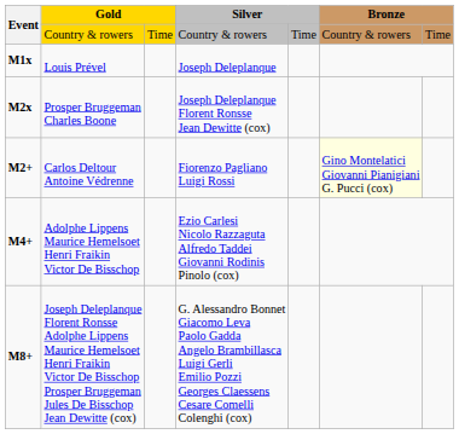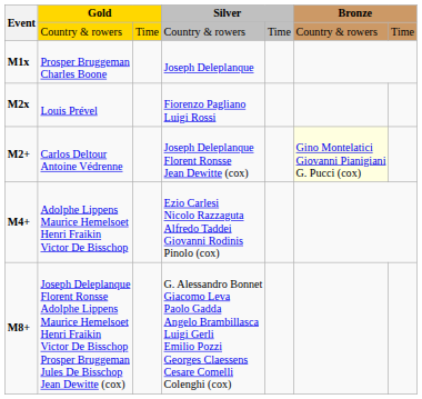 <table class="wikitable">
 <tr>
 <th rowspan="2">Event</th>
 <th colspan="2" style="background:gold;">Gold</th>
 <th colspan="2" style="background:silver;">Silver</th>
 <th colspan="2" style="background:#c96;">Bronze</th>
 </tr>
 <tr>
 <td style="background:gold;">Country & rowers</td>
 <td style="background:gold;">Time</td>
 <td style="background:silver;">Country & rowers</td>
 <td style="background:silver;">Time</td>
 <td style="background:#c96;">Country & rowers</td>
 <td style="background:#c96;">Time</td>
 </tr>
 <tr>
 <td><strong>M1x</strong></td>
-<td> <br> <a href='#'>Louis Prével</a></td>
+<td> <br> <a href='#'>Prosper Bruggeman</a> <br> <a href='#'>Charles Boone</a></td>
 <td></td>
 <td> <br> <a href='#'>Joseph Deleplanque</a></td>
 <td></td>
 <td colspan=2></td>
 </tr>
 <tr>
 <td><strong>M2x</strong></td>
-<td> <br> <a href='#'>Prosper Bruggeman</a> <br> <a href='#'>Charles Boone</a></td>
+<td> <br> <a href='#'>Louis Prével</a></td>
 <td></td>
-<td> <br> <a href='#'>Joseph Deleplanque</a> <br> <a href='#'>Florent Ronsse</a> <br> <a href='#'>Jean Dewitte</a> (cox)</td>
+<td> <br> <a href='#'>Fiorenzo Pagliano</a> <br> <a href='#'>Luigi Rossi</a></td>
 <td></td>
 <td></td>
 <td></td>
 </tr>
 <tr>
 <td><strong>M2+</strong></td>
 <td> <br> <a href='#'>Carlos Deltour</a> <br> <a href='#'>Antoine Védrenne</a></td>
 <td></td>
-<td> <br> <a href='#'>Fiorenzo Pagliano</a> <br> <a href='#'>Luigi Rossi</a></td>
+<td> <br> <a href='#'>Joseph Deleplanque</a> <br> <a href='#'>Florent Ronsse</a> <br> <a href='#'>Jean Dewitte</a> (cox)</td>
 <td></td>
 <td style="background: lightyellow;"> <br> <a href='#'>Gino Montelatici</a> <br> <a href='#'>Giovanni Pianigiani</a> <br> G. Pucci (cox)</td>
 <td></td>
 </tr>
 <tr>
 <td><strong>M4+</strong></td>
 <td> <br> <a href='#'>Adolphe Lippens</a> <br> <a href='#'>Maurice Hemelsoet</a> <br> <a href='#'>Henri Fraikin</a> <br> <a href='#'>Victor De Bisschop</a></td>
 <td></td>
 <td> <br> <a href='#'>Ezio Carlesi</a> <br> <a href='#'>Nicolo Razzaguta</a> <br> <a href='#'>Alfredo Taddei</a> <br> <a href='#'>Giovanni Rodinis</a> <br> Pinolo (cox)</td>
 <td></td>
 <td colspan=2></td>
 </tr>
 <tr>
 <td><strong>M8+</strong></td>
 <td> <br> <a href='#'>Joseph Deleplanque</a> <br> <a href='#'>Florent Ronsse</a> <br> <a href='#'>Adolphe Lippens</a> <br> <a href='#'>Maurice Hemelsoet</a> <br> <a href='#'>Henri Fraikin</a> <br> <a href='#'>Victor De Bisschop</a> <br> <a href='#'>Prosper Bruggeman</a> <br> <a href='#'>Jules De Bisschop</a> <br> <a href='#'>Jean Dewitte</a> (cox)</td>
 <td></td>
 <td> <br> G. Alessandro Bonnet <br> <a href='#'>Giacomo Leva</a> <br> <a href='#'>Paolo Gadda</a> <br> <a href='#'>Angelo Brambillasca</a> <br> <a href='#'>Luigi Gerli</a> <br> <a href='#'>Emilio Pozzi</a> <br> <a href='#'>Georges Claessens</a> <br> <a href='#'>Cesare Comelli</a> <br> Colenghi (cox)</td>
 <td></td>
 <td></td>
 <td></td>
 </tr>
 </table>
